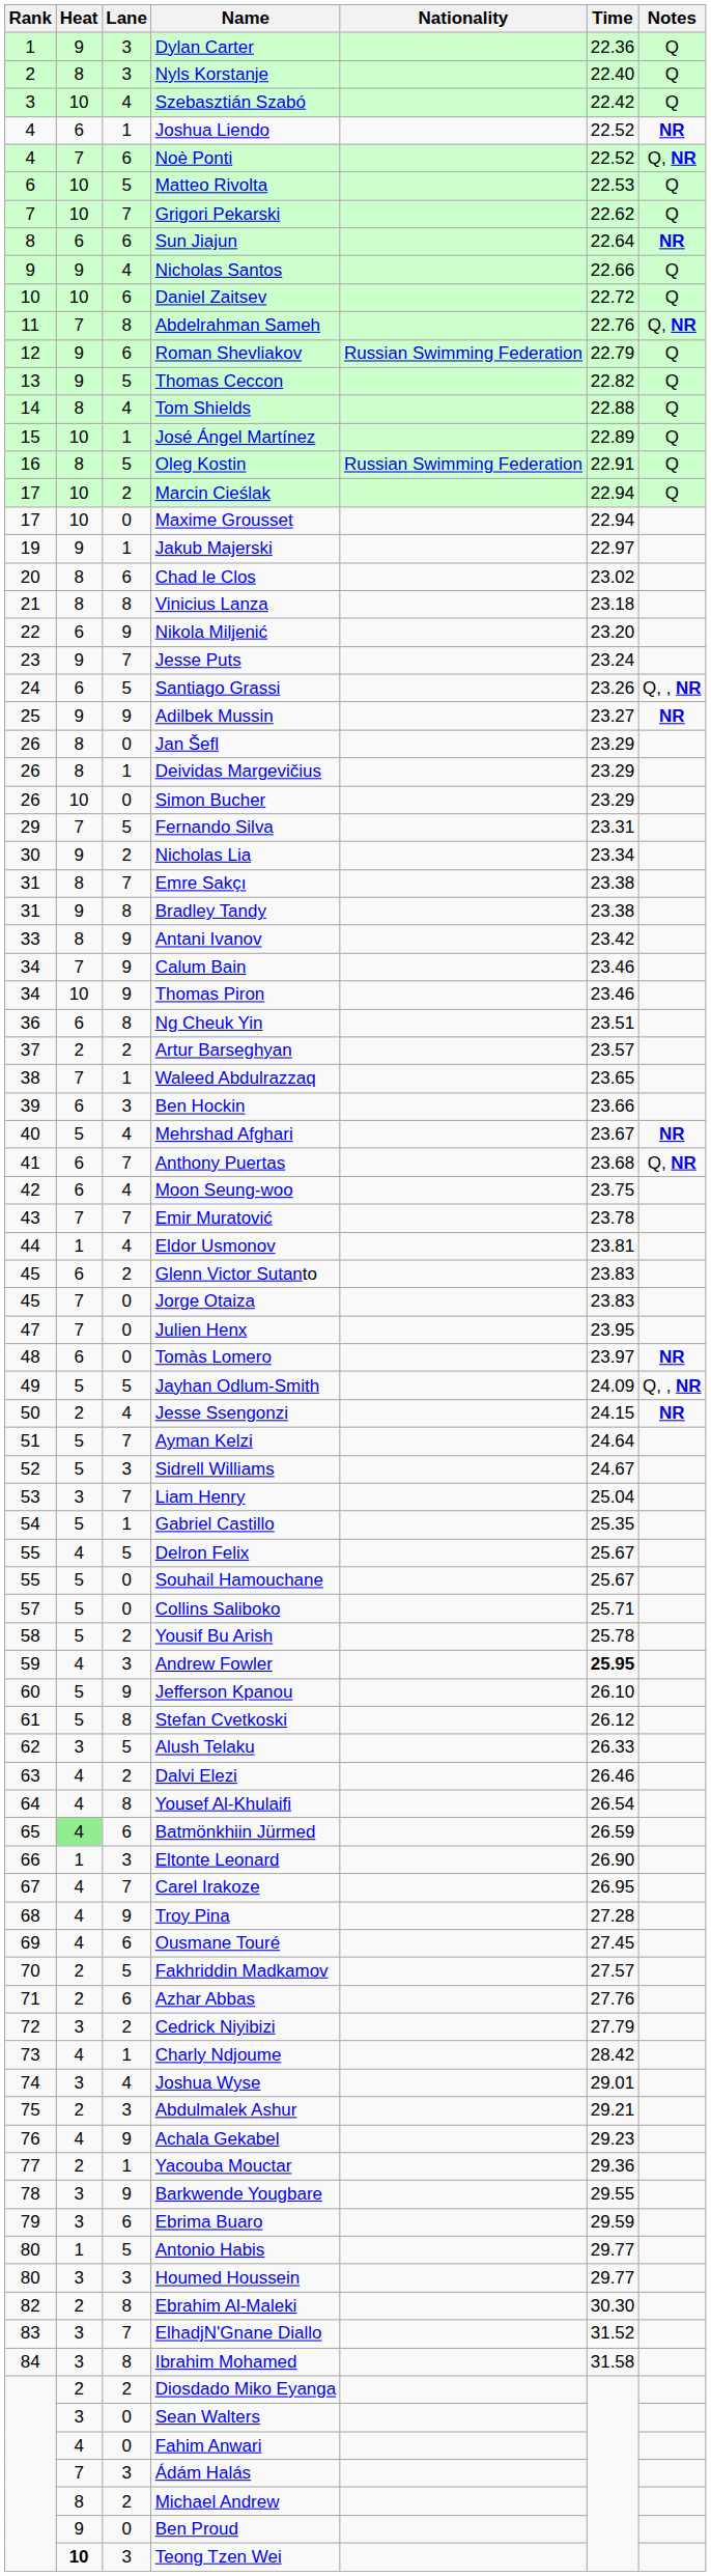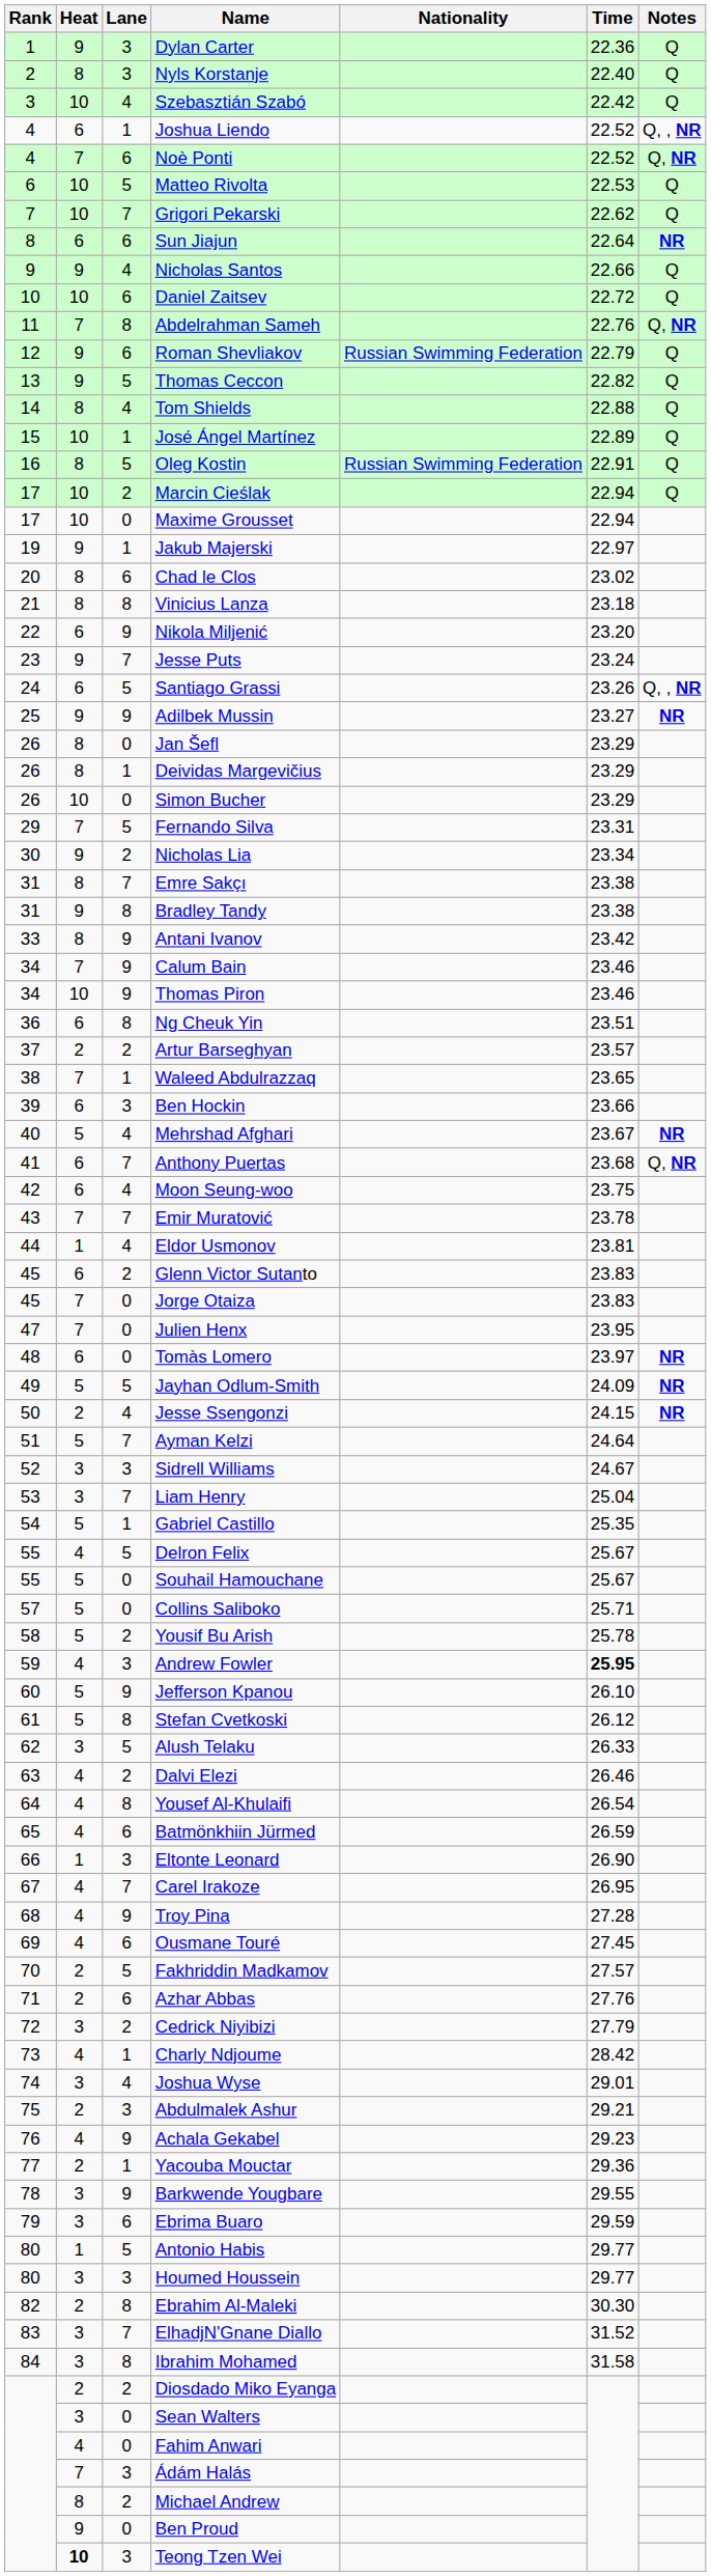 <table class="wikitable sortable" style="text-align:center">
 <tr>
 <th>Rank</th>
 <th>Heat</th>
 <th>Lane</th>
 <th>Name</th>
 <th>Nationality</th>
 <th>Time</th>
 <th>Notes</th>
 </tr>
 <tr bgcolor=ccffcc>
 <td>1</td>
 <td>9</td>
 <td>3</td>
 <td align=left><a href='#'>Dylan Carter</a></td>
 <td align=left></td>
 <td>22.36</td>
 <td>Q</td>
 </tr>
 <tr bgcolor=ccffcc>
 <td>2</td>
 <td>8</td>
 <td>3</td>
 <td align=left><a href='#'>Nyls Korstanje</a></td>
 <td align=left></td>
 <td>22.40</td>
 <td>Q</td>
 </tr>
 <tr bgcolor=ccffcc>
 <td>3</td>
 <td>10</td>
 <td>4</td>
 <td align=left><a href='#'>Szebasztián Szabó</a></td>
 <td align=left></td>
 <td>22.42</td>
 <td>Q</td>
 </tr>
 <tr>
 <td>4</td>
 <td>6</td>
 <td>1</td>
 <td align=left><a href='#'>Joshua Liendo</a></td>
 <td align=left></td>
 <td>22.52</td>
-<td><strong><a href='#'>NR</a></strong></td>
+<td>Q, , <strong><a href='#'>NR</a></strong></td>
 </tr>
 <tr bgcolor=ccffcc>
 <td>4</td>
 <td>7</td>
 <td>6</td>
 <td align=left><a href='#'>Noè Ponti</a></td>
 <td align=left></td>
 <td>22.52</td>
 <td>Q, <strong><a href='#'>NR</a></strong></td>
 </tr>
 <tr bgcolor=ccffcc>
 <td>6</td>
 <td>10</td>
 <td>5</td>
 <td align=left><a href='#'>Matteo Rivolta</a></td>
 <td align=left></td>
 <td>22.53</td>
 <td>Q</td>
 </tr>
 <tr bgcolor=ccffcc>
 <td>7</td>
 <td>10</td>
 <td>7</td>
 <td align=left><a href='#'>Grigori Pekarski</a></td>
 <td align=left></td>
 <td>22.62</td>
 <td>Q</td>
 </tr>
 <tr bgcolor=ccffcc>
 <td>8</td>
 <td>6</td>
 <td>6</td>
 <td align=left><a href='#'>Sun Jiajun</a></td>
 <td align=left></td>
 <td>22.64</td>
 <td><strong><a href='#'>NR</a></strong></td>
 </tr>
 <tr bgcolor=ccffcc>
 <td>9</td>
 <td>9</td>
 <td>4</td>
 <td align=left><a href='#'>Nicholas Santos</a></td>
 <td align=left></td>
 <td>22.66</td>
 <td>Q</td>
 </tr>
 <tr bgcolor=ccffcc>
 <td>10</td>
 <td>10</td>
 <td>6</td>
 <td align=left><a href='#'>Daniel Zaitsev</a></td>
 <td align=left></td>
 <td>22.72</td>
 <td>Q</td>
 </tr>
 <tr bgcolor=ccffcc>
 <td>11</td>
 <td>7</td>
 <td>8</td>
 <td align=left><a href='#'>Abdelrahman Sameh</a></td>
 <td align=left></td>
 <td>22.76</td>
 <td>Q, <strong><a href='#'>NR</a></strong></td>
 </tr>
 <tr bgcolor=ccffcc>
 <td>12</td>
 <td>9</td>
 <td>6</td>
 <td align=left><a href='#'>Roman Shevliakov</a></td>
 <td align=left><a href='#'>Russian Swimming Federation</a></td>
 <td>22.79</td>
 <td>Q</td>
 </tr>
 <tr bgcolor=ccffcc>
 <td>13</td>
 <td>9</td>
 <td>5</td>
 <td align=left><a href='#'>Thomas Ceccon</a></td>
 <td align=left></td>
 <td>22.82</td>
 <td>Q</td>
 </tr>
 <tr bgcolor=ccffcc>
 <td>14</td>
 <td>8</td>
 <td>4</td>
 <td align=left><a href='#'>Tom Shields</a></td>
 <td align=left></td>
 <td>22.88</td>
 <td>Q</td>
 </tr>
 <tr bgcolor=ccffcc>
 <td>15</td>
 <td>10</td>
 <td>1</td>
 <td align=left><a href='#'>José Ángel Martínez</a></td>
 <td align=left></td>
 <td>22.89</td>
 <td>Q</td>
 </tr>
 <tr bgcolor=ccffcc>
 <td>16</td>
 <td>8</td>
 <td>5</td>
 <td align=left><a href='#'>Oleg Kostin</a></td>
 <td align=left><a href='#'>Russian Swimming Federation</a></td>
 <td>22.91</td>
 <td>Q</td>
 </tr>
 <tr bgcolor=ccffcc>
 <td>17</td>
 <td>10</td>
 <td>2</td>
 <td align=left><a href='#'>Marcin Cieślak</a></td>
 <td align=left></td>
 <td>22.94</td>
 <td>Q</td>
 </tr>
 <tr>
 <td>17</td>
 <td>10</td>
 <td>0</td>
 <td align=left><a href='#'>Maxime Grousset</a></td>
 <td align=left></td>
 <td>22.94</td>
 <td></td>
 </tr>
 <tr>
 <td>19</td>
 <td>9</td>
 <td>1</td>
 <td align=left><a href='#'>Jakub Majerski</a></td>
 <td align=left></td>
 <td>22.97</td>
 <td></td>
 </tr>
 <tr>
 <td>20</td>
 <td>8</td>
 <td>6</td>
 <td align=left><a href='#'>Chad le Clos</a></td>
 <td align=left></td>
 <td>23.02</td>
 <td></td>
 </tr>
 <tr>
 <td>21</td>
 <td>8</td>
 <td>8</td>
 <td align=left><a href='#'>Vinicius Lanza</a></td>
 <td align=left></td>
 <td>23.18</td>
 <td></td>
 </tr>
 <tr>
 <td>22</td>
 <td>6</td>
 <td>9</td>
 <td align=left><a href='#'>Nikola Miljenić</a></td>
 <td align=left></td>
 <td>23.20</td>
 <td></td>
 </tr>
 <tr>
 <td>23</td>
 <td>9</td>
 <td>7</td>
 <td align=left><a href='#'>Jesse Puts</a></td>
 <td align=left></td>
 <td>23.24</td>
 <td></td>
 </tr>
 <tr>
 <td>24</td>
 <td>6</td>
 <td>5</td>
 <td align=left><a href='#'>Santiago Grassi</a></td>
 <td align=left></td>
 <td>23.26</td>
 <td>Q, , <strong><a href='#'>NR</a></strong></td>
 </tr>
 <tr>
 <td>25</td>
 <td>9</td>
 <td>9</td>
 <td align=left><a href='#'>Adilbek Mussin</a></td>
 <td align=left></td>
 <td>23.27</td>
 <td><strong><a href='#'>NR</a></strong></td>
 </tr>
 <tr>
 <td>26</td>
 <td>8</td>
 <td>0</td>
 <td align=left><a href='#'>Jan Šefl</a></td>
 <td align=left></td>
 <td>23.29</td>
 <td></td>
 </tr>
 <tr>
 <td>26</td>
 <td>8</td>
 <td>1</td>
 <td align=left><a href='#'>Deividas Margevičius</a></td>
 <td align=left></td>
 <td>23.29</td>
 <td></td>
 </tr>
 <tr>
 <td>26</td>
 <td>10</td>
 <td>0</td>
 <td align=left><a href='#'>Simon Bucher</a></td>
 <td align=left></td>
 <td>23.29</td>
 <td></td>
 </tr>
 <tr>
 <td>29</td>
 <td>7</td>
 <td>5</td>
 <td align=left><a href='#'>Fernando Silva</a></td>
 <td align=left></td>
 <td>23.31</td>
 <td></td>
 </tr>
 <tr>
 <td>30</td>
 <td>9</td>
 <td>2</td>
 <td align=left><a href='#'>Nicholas Lia</a></td>
 <td align=left></td>
 <td>23.34</td>
 <td></td>
 </tr>
 <tr>
 <td>31</td>
 <td>8</td>
 <td>7</td>
 <td align=left><a href='#'>Emre Sakçı</a></td>
 <td align=left></td>
 <td>23.38</td>
 <td></td>
 </tr>
 <tr>
 <td>31</td>
 <td>9</td>
 <td>8</td>
 <td align=left><a href='#'>Bradley Tandy</a></td>
 <td align=left></td>
 <td>23.38</td>
 <td></td>
 </tr>
 <tr>
 <td>33</td>
 <td>8</td>
 <td>9</td>
 <td align=left><a href='#'>Antani Ivanov</a></td>
 <td align=left></td>
 <td>23.42</td>
 <td></td>
 </tr>
 <tr>
 <td>34</td>
 <td>7</td>
 <td>9</td>
 <td align=left><a href='#'>Calum Bain</a></td>
 <td align=left></td>
 <td>23.46</td>
 <td></td>
 </tr>
 <tr>
 <td>34</td>
 <td>10</td>
 <td>9</td>
 <td align=left><a href='#'>Thomas Piron</a></td>
 <td align=left></td>
 <td>23.46</td>
 <td></td>
 </tr>
 <tr>
 <td>36</td>
 <td>6</td>
 <td>8</td>
 <td align=left><a href='#'>Ng Cheuk Yin</a></td>
 <td align=left></td>
 <td>23.51</td>
 <td></td>
 </tr>
 <tr>
 <td>37</td>
 <td>2</td>
 <td>2</td>
 <td align=left><a href='#'>Artur Barseghyan</a></td>
 <td align=left></td>
 <td>23.57</td>
 <td></td>
 </tr>
 <tr>
 <td>38</td>
 <td>7</td>
 <td>1</td>
 <td align=left><a href='#'>Waleed Abdulrazzaq</a></td>
 <td align=left></td>
 <td>23.65</td>
 <td></td>
 </tr>
 <tr>
 <td>39</td>
 <td>6</td>
 <td>3</td>
 <td align=left><a href='#'>Ben Hockin</a></td>
 <td align=left></td>
 <td>23.66</td>
 <td></td>
 </tr>
 <tr>
 <td>40</td>
 <td>5</td>
 <td>4</td>
 <td align=left><a href='#'>Mehrshad Afghari</a></td>
 <td align=left></td>
 <td>23.67</td>
 <td><strong><a href='#'>NR</a></strong></td>
 </tr>
 <tr>
 <td>41</td>
 <td>6</td>
 <td>7</td>
 <td align=left><a href='#'>Anthony Puertas</a></td>
 <td align=left></td>
 <td>23.68</td>
 <td>Q, <strong><a href='#'>NR</a></strong></td>
 </tr>
 <tr>
 <td>42</td>
 <td>6</td>
 <td>4</td>
 <td align=left><a href='#'>Moon Seung-woo</a></td>
 <td align=left></td>
 <td>23.75</td>
 <td></td>
 </tr>
 <tr>
 <td>43</td>
 <td>7</td>
 <td>7</td>
 <td align=left><a href='#'>Emir Muratović</a></td>
 <td align=left></td>
 <td>23.78</td>
 <td></td>
 </tr>
 <tr>
 <td>44</td>
 <td>1</td>
 <td>4</td>
 <td align=left><a href='#'>Eldor Usmonov</a></td>
 <td align=left></td>
 <td>23.81</td>
 <td></td>
 </tr>
 <tr>
 <td>45</td>
 <td>6</td>
 <td>2</td>
 <td align=left><a href='#'>Glenn Victor Sutan</a>to</td>
 <td align=left></td>
 <td>23.83</td>
 <td></td>
 </tr>
 <tr>
 <td>45</td>
 <td>7</td>
 <td>0</td>
 <td align=left><a href='#'>Jorge Otaiza</a></td>
 <td align=left></td>
 <td>23.83</td>
 <td></td>
 </tr>
 <tr>
 <td>47</td>
 <td>7</td>
 <td>0</td>
 <td align=left><a href='#'>Julien Henx</a></td>
 <td align=left></td>
 <td>23.95</td>
 <td></td>
 </tr>
 <tr>
 <td>48</td>
 <td>6</td>
 <td>0</td>
 <td align=left><a href='#'>Tomàs Lomero</a></td>
 <td align=left></td>
 <td>23.97</td>
 <td><strong><a href='#'>NR</a></strong></td>
 </tr>
 <tr>
 <td>49</td>
 <td>5</td>
 <td>5</td>
 <td align=left><a href='#'>Jayhan Odlum-Smith</a></td>
 <td align=left></td>
 <td>24.09</td>
-<td>Q, , <strong><a href='#'>NR</a></strong></td>
+<td><strong><a href='#'>NR</a></strong></td>
 </tr>
 <tr>
 <td>50</td>
 <td>2</td>
 <td>4</td>
 <td align=left><a href='#'>Jesse Ssengonzi</a></td>
 <td align=left></td>
 <td>24.15</td>
 <td><strong><a href='#'>NR</a></strong></td>
 </tr>
 <tr>
 <td>51</td>
 <td>5</td>
 <td>7</td>
 <td align=left><a href='#'>Ayman Kelzi</a></td>
 <td align=left></td>
 <td>24.64</td>
 <td></td>
 </tr>
 <tr>
 <td>52</td>
-<td>5</td>
+<td>3</td>
 <td>3</td>
 <td align=left><a href='#'>Sidrell Williams</a></td>
 <td align=left></td>
 <td>24.67</td>
 <td></td>
 </tr>
 <tr>
 <td>53</td>
 <td>3</td>
 <td>7</td>
 <td align=left><a href='#'>Liam Henry</a></td>
 <td align=left></td>
 <td>25.04</td>
 <td></td>
 </tr>
 <tr>
 <td>54</td>
 <td>5</td>
 <td>1</td>
 <td align=left><a href='#'>Gabriel Castillo</a></td>
 <td align=left></td>
 <td>25.35</td>
 <td></td>
 </tr>
 <tr>
 <td>55</td>
 <td>4</td>
 <td>5</td>
 <td align=left><a href='#'>Delron Felix</a></td>
 <td align=left></td>
 <td>25.67</td>
 <td></td>
 </tr>
 <tr>
 <td>55</td>
 <td>5</td>
 <td>0</td>
 <td align=left><a href='#'>Souhail Hamouchane</a></td>
 <td align=left></td>
 <td>25.67</td>
 <td></td>
 </tr>
 <tr>
 <td>57</td>
 <td>5</td>
 <td>0</td>
 <td align=left><a href='#'>Collins Saliboko</a></td>
 <td align=left></td>
 <td>25.71</td>
 <td></td>
 </tr>
 <tr>
 <td>58</td>
 <td>5</td>
 <td>2</td>
 <td align=left><a href='#'>Yousif Bu Arish</a></td>
 <td align=left></td>
 <td>25.78</td>
 <td></td>
 </tr>
 <tr>
 <td>59</td>
 <td>4</td>
 <td>3</td>
 <td align=left><a href='#'>Andrew Fowler</a></td>
 <td align=left></td>
 <td><strong>25.95</strong></td>
 <td></td>
 </tr>
 <tr>
 <td>60</td>
 <td>5</td>
 <td>9</td>
 <td align=left><a href='#'>Jefferson Kpanou</a></td>
 <td align=left></td>
 <td>26.10</td>
 <td></td>
 </tr>
 <tr>
 <td>61</td>
 <td>5</td>
 <td>8</td>
 <td align=left><a href='#'>Stefan Cvetkoski</a></td>
 <td align=left></td>
 <td>26.12</td>
 <td></td>
 </tr>
 <tr>
 <td>62</td>
 <td>3</td>
 <td>5</td>
 <td align=left><a href='#'>Alush Telaku</a></td>
 <td align=left></td>
 <td>26.33</td>
 <td></td>
 </tr>
 <tr>
 <td>63</td>
 <td>4</td>
 <td>2</td>
 <td align=left><a href='#'>Dalvi Elezi</a></td>
 <td align=left></td>
 <td>26.46</td>
 <td></td>
 </tr>
 <tr>
 <td>64</td>
 <td>4</td>
 <td>8</td>
 <td align=left><a href='#'>Yousef Al-Khulaifi</a></td>
 <td align=left></td>
 <td>26.54</td>
 <td></td>
 </tr>
 <tr>
 <td>65</td>
-<td style="background: lightgreen;">4</td>
+<td>4</td>
 <td>6</td>
 <td align=left><a href='#'>Batmönkhiin Jürmed</a></td>
 <td align=left></td>
 <td>26.59</td>
 <td></td>
 </tr>
 <tr>
 <td>66</td>
 <td>1</td>
 <td>3</td>
 <td align=left><a href='#'>Eltonte Leonard</a></td>
 <td align=left></td>
 <td>26.90</td>
 <td></td>
 </tr>
 <tr>
 <td>67</td>
 <td>4</td>
 <td>7</td>
 <td align=left><a href='#'>Carel Irakoze</a></td>
 <td align=left></td>
 <td>26.95</td>
 <td></td>
 </tr>
 <tr>
 <td>68</td>
 <td>4</td>
 <td>9</td>
 <td align=left><a href='#'>Troy Pina</a></td>
 <td align=left></td>
 <td>27.28</td>
 <td></td>
 </tr>
 <tr>
 <td>69</td>
 <td>4</td>
 <td>6</td>
 <td align=left><a href='#'>Ousmane Touré</a></td>
 <td align=left></td>
 <td>27.45</td>
 <td></td>
 </tr>
 <tr>
 <td>70</td>
 <td>2</td>
 <td>5</td>
 <td align=left><a href='#'>Fakhriddin Madkamov</a></td>
 <td align=left></td>
 <td>27.57</td>
 <td></td>
 </tr>
 <tr>
 <td>71</td>
 <td>2</td>
 <td>6</td>
 <td align=left><a href='#'>Azhar Abbas</a></td>
 <td align=left></td>
 <td>27.76</td>
 <td></td>
 </tr>
 <tr>
 <td>72</td>
 <td>3</td>
 <td>2</td>
 <td align=left><a href='#'>Cedrick Niyibizi</a></td>
 <td align=left></td>
 <td>27.79</td>
 <td></td>
 </tr>
 <tr>
 <td>73</td>
 <td>4</td>
 <td>1</td>
 <td align=left><a href='#'>Charly Ndjoume</a></td>
 <td align=left></td>
 <td>28.42</td>
 <td></td>
 </tr>
 <tr>
 <td>74</td>
 <td>3</td>
 <td>4</td>
 <td align=left><a href='#'>Joshua Wyse</a></td>
 <td align=left></td>
 <td>29.01</td>
 <td></td>
 </tr>
 <tr>
 <td>75</td>
 <td>2</td>
 <td>3</td>
 <td align=left><a href='#'>Abdulmalek Ashur</a></td>
 <td align=left></td>
 <td>29.21</td>
 <td></td>
 </tr>
 <tr>
 <td>76</td>
 <td>4</td>
 <td>9</td>
 <td align=left><a href='#'>Achala Gekabel</a></td>
 <td align=left></td>
 <td>29.23</td>
 <td></td>
 </tr>
 <tr>
 <td>77</td>
 <td>2</td>
 <td>1</td>
 <td align=left><a href='#'>Yacouba Mouctar</a></td>
 <td align=left></td>
 <td>29.36</td>
 <td></td>
 </tr>
 <tr>
 <td>78</td>
 <td>3</td>
 <td>9</td>
 <td align=left><a href='#'>Barkwende Yougbare</a></td>
 <td align=left></td>
 <td>29.55</td>
 <td></td>
 </tr>
 <tr>
 <td>79</td>
 <td>3</td>
 <td>6</td>
 <td align=left><a href='#'>Ebrima Buaro</a></td>
 <td align=left></td>
 <td>29.59</td>
 <td></td>
 </tr>
 <tr>
 <td>80</td>
 <td>1</td>
 <td>5</td>
 <td align=left><a href='#'>Antonio Habis</a></td>
 <td align=left></td>
 <td>29.77</td>
 <td></td>
 </tr>
 <tr>
 <td>80</td>
 <td>3</td>
 <td>3</td>
 <td align=left><a href='#'>Houmed Houssein</a></td>
 <td align=left></td>
 <td>29.77</td>
 <td></td>
 </tr>
 <tr>
 <td>82</td>
 <td>2</td>
 <td>8</td>
 <td align=left><a href='#'>Ebrahim Al-Maleki</a></td>
 <td align=left></td>
 <td>30.30</td>
 <td></td>
 </tr>
 <tr>
 <td>83</td>
 <td>3</td>
 <td>7</td>
 <td align=left><a href='#'>ElhadjN'Gnane Diallo</a></td>
 <td align=left></td>
 <td>31.52</td>
 <td></td>
 </tr>
 <tr>
 <td>84</td>
 <td>3</td>
 <td>8</td>
 <td align=left><a href='#'>Ibrahim Mohamed</a></td>
 <td align=left></td>
 <td>31.58</td>
 <td></td>
 </tr>
 <tr>
 <td rowspan=7></td>
 <td>2</td>
 <td>2</td>
 <td align=left><a href='#'>Diosdado Miko Eyanga</a></td>
 <td align=left></td>
 <td rowspan=7></td>
 <td></td>
 </tr>
 <tr>
 <td>3</td>
 <td>0</td>
 <td align=left><a href='#'>Sean Walters</a></td>
 <td align=left></td>
 <td></td>
 </tr>
 <tr>
 <td>4</td>
 <td>0</td>
 <td align=left><a href='#'>Fahim Anwari</a></td>
 <td align=left></td>
 <td></td>
 </tr>
 <tr>
 <td>7</td>
 <td>3</td>
 <td align=left><a href='#'>Ádám Halás</a></td>
 <td align=left></td>
 <td></td>
 </tr>
 <tr>
 <td>8</td>
 <td>2</td>
 <td align=left><a href='#'>Michael Andrew</a></td>
 <td align=left></td>
 <td></td>
 </tr>
 <tr>
 <td>9</td>
 <td>0</td>
 <td align=left><a href='#'>Ben Proud</a></td>
 <td align=left></td>
 <td></td>
 </tr>
 <tr>
 <td><strong>10</strong></td>
 <td>3</td>
 <td align=left><a href='#'>Teong Tzen Wei</a></td>
 <td align=left></td>
 <td></td>
 </tr>
 </table>
